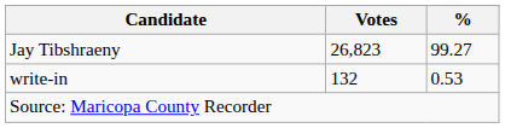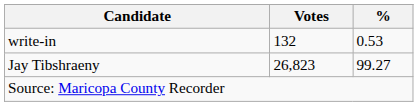 <table class="wikitable">
 <tr style="background-color:#E9E9E9">
 </tr>
 <tr style="background-color:#E9E9E9">
 <th style="width: 17em">Candidate</th>
 <th style="width: 5em">Votes</th>
 <th style="width: 3.5em">%</th>
 </tr>
 <tr>
+<td>write-in</td>
+<td>132</td>
+<td>0.53</td>
+</tr>
+<tr>
 <td>Jay Tibshraeny</td>
 <td>26,823</td>
 <td>99.27</td>
 </tr>
 <tr>
-<td>write-in</td>
-<td>132</td>
-<td>0.53</td>
-</tr>
-<tr>
 <td colspan=3>Source: <a href='#'>Maricopa County</a> Recorder</td>
 </tr>
 </table>
